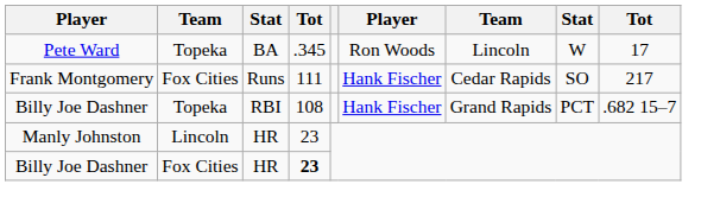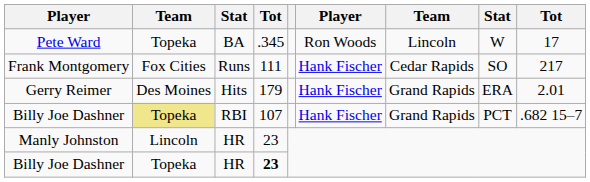 <table class="wikitable" style="text-align:center">
 <tr>
 <th>Player</th>
 <th>Team</th>
 <th>Stat</th>
 <th>Tot</th>
 <th></th>
 <th>Player</th>
 <th>Team</th>
 <th>Stat</th>
 <th>Tot</th>
 </tr>
 <tr>
 <td><a href='#'>Pete Ward</a></td>
 <td>Topeka</td>
 <td>BA</td>
 <td>.345</td>
 <td></td>
 <td>Ron Woods</td>
 <td>Lincoln</td>
 <td>W</td>
 <td>17</td>
 </tr>
 <tr>
 <td>Frank Montgomery</td>
 <td>Fox Cities</td>
 <td>Runs</td>
 <td>111</td>
 <td></td>
 <td><a href='#'>Hank Fischer</a></td>
 <td>Cedar Rapids</td>
 <td>SO</td>
 <td>217</td>
 </tr>
 <tr>
+<td>Gerry Reimer</td>
+<td>Des Moines</td>
+<td>Hits</td>
+<td>179</td>
+<td></td>
+<td><a href='#'>Hank Fischer</a></td>
+<td>Grand Rapids</td>
+<td>ERA</td>
+<td>2.01</td>
+</tr>
+<tr>
 <td>Billy Joe Dashner</td>
-<td>Topeka</td>
+<td style="background: khaki;">Topeka</td>
 <td>RBI</td>
-<td>108</td>
+<td>107</td>
 <td></td>
 <td><a href='#'>Hank Fischer</a></td>
 <td>Grand Rapids</td>
 <td>PCT</td>
 <td>.682 15–7</td>
 </tr>
 <tr>
 <td>Manly Johnston</td>
 <td>Lincoln</td>
 <td>HR</td>
 <td>23</td>
 </tr>
 <tr>
 <td>Billy Joe Dashner</td>
-<td>Fox Cities</td>
+<td>Topeka</td>
 <td>HR</td>
 <td><strong>23</strong></td>
 </tr>
 </table>
